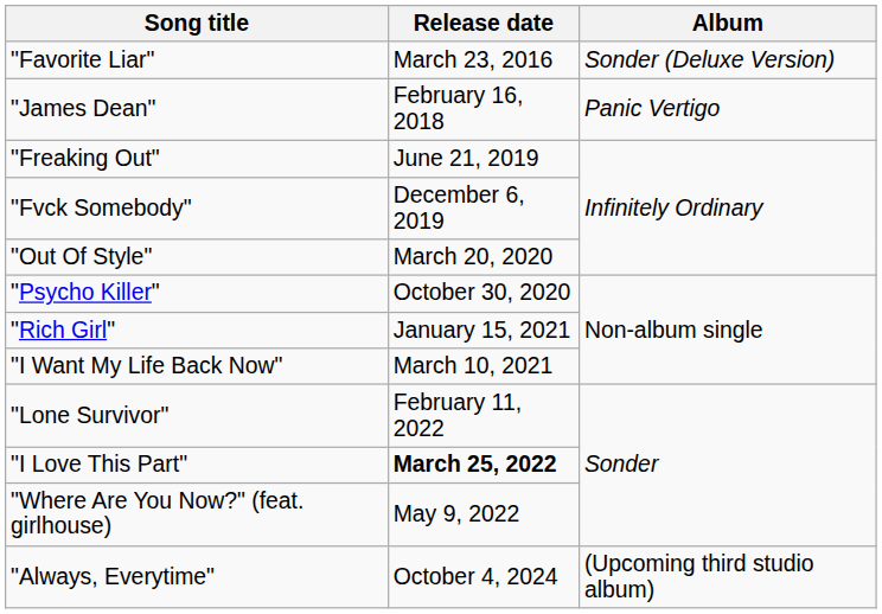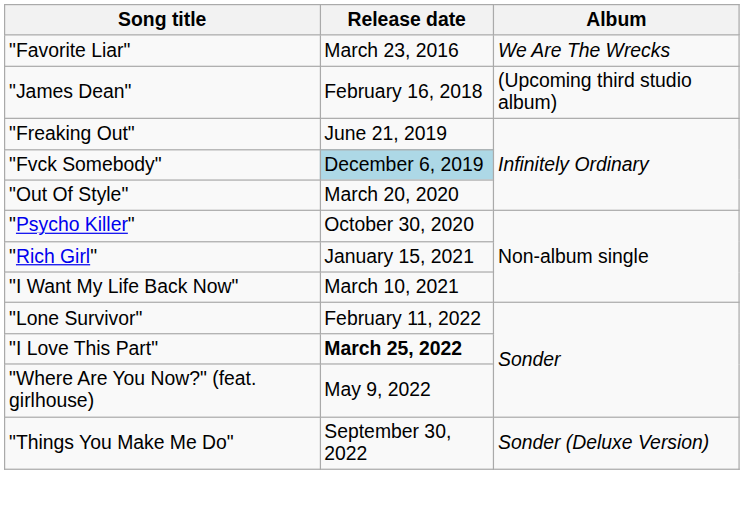 <table class=wikitable>
 <tr>
 <th>Song title</th>
 <th>Release date</th>
 <th>Album</th>
 </tr>
 <tr>
 <td>"Favorite Liar"</td>
 <td>March 23, 2016</td>
-<td><em>Sonder (Deluxe Version)</em></td>
+<td><em>We Are The Wrecks</em></td>
 </tr>
 <tr>
 <td>"James Dean"</td>
 <td>February 16, 2018</td>
-<td><em>Panic Vertigo</em></td>
+<td>(Upcoming third studio album)</td>
 </tr>
 <tr>
 <td>"Freaking Out"</td>
 <td>June 21, 2019</td>
 <td rowspan="3"><em>Infinitely Ordinary</em></td>
 </tr>
 <tr>
 <td>"Fvck Somebody"</td>
-<td>December 6, 2019</td>
+<td style="background: lightblue;">December 6, 2019</td>
 </tr>
 <tr>
 <td>"Out Of Style"</td>
 <td>March 20, 2020</td>
 </tr>
 <tr>
 <td>"<a href='#'>Psycho Killer</a>"<br></td>
 <td>October 30, 2020</td>
 <td rowspan="3">Non-album single</td>
 </tr>
 <tr>
 <td>"<a href='#'>Rich Girl</a>"<br></td>
 <td>January 15, 2021</td>
 </tr>
 <tr>
 <td>"I Want My Life Back Now"</td>
 <td>March 10, 2021</td>
 </tr>
 <tr>
 <td>"Lone Survivor"</td>
 <td>February 11, 2022</td>
 <td rowspan="3"><em>Sonder</em></td>
 </tr>
 <tr>
 <td>"I Love This Part"</td>
 <td><strong>March 25, 2022</strong></td>
 </tr>
 <tr>
 <td>"Where Are You Now?" (feat. girlhouse)</td>
 <td>May 9, 2022</td>
 </tr>
 <tr>
-<td>"Always, Everytime"</td>
-<td>October 4, 2024</td>
-<td>(Upcoming third studio album)</td>
+<td>"Things You Make Me Do"</td>
+<td>September 30, 2022</td>
+<td><em>Sonder (Deluxe Version)</em></td>
 </tr>
 </table>
